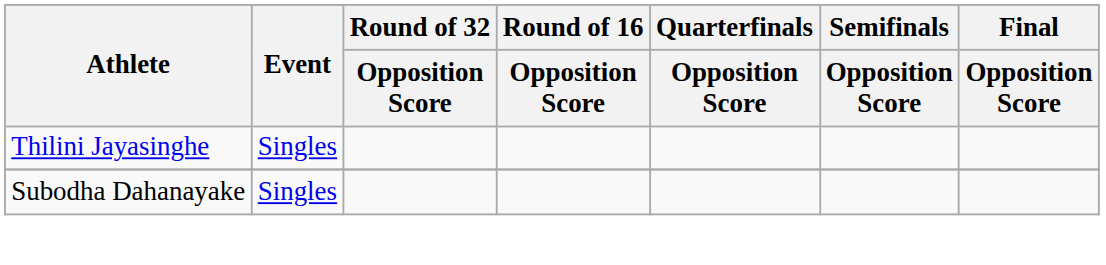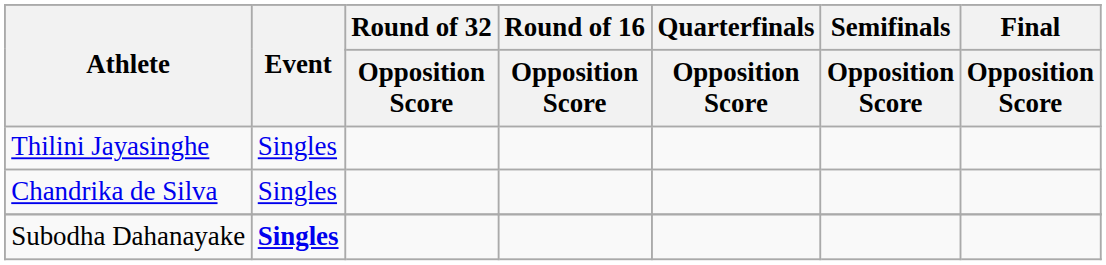 <table class=wikitable style="font-size:90%">
 <tr>
 <th rowspan="2">Athlete</th>
 <th rowspan="2">Event</th>
 <th>Round of 32</th>
 <th>Round of 16</th>
 <th>Quarterfinals</th>
 <th>Semifinals</th>
 <th>Final</th>
 </tr>
 <tr>
 <th>Opposition<br>Score</th>
 <th>Opposition<br>Score</th>
 <th>Opposition<br>Score</th>
 <th>Opposition<br>Score</th>
 <th>Opposition<br>Score</th>
 </tr>
 <tr>
 <td><a href='#'>Thilini Jayasinghe</a></td>
 <td><a href='#'>Singles</a></td>
 <td></td>
 <td></td>
 <td></td>
 <td></td>
 <td></td>
 </tr>
 <tr>
-</tr>
-<tr>
-<td>Subodha Dahanayake</td>
+<td><a href='#'>Chandrika de Silva</a></td>
 <td><a href='#'>Singles</a></td>
 <td></td>
 <td></td>
 <td></td>
 <td></td>
 <td></td>
 </tr>
+<tr>
+</tr>
+<tr>
+<td>Subodha Dahanayake</td>
+<td><strong><a href='#'>Singles</a></strong></td>
+<td></td>
+<td></td>
+<td></td>
+<td></td>
+<td></td>
+</tr>
 </table>
